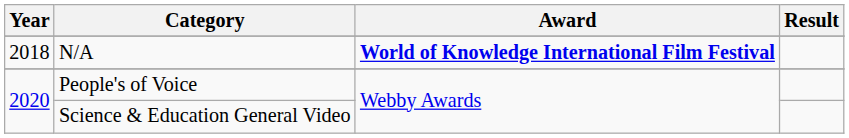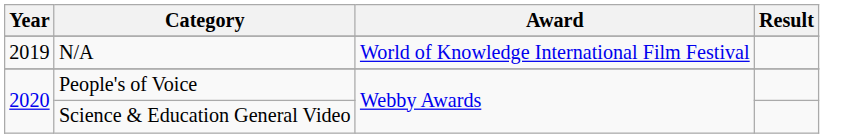 <table class="wikitable">
 <tr>
 <th>Year</th>
 <th>Category</th>
 <th>Award</th>
 <th>Result</th>
 </tr>
 <tr>
 </tr>
 <tr>
-<td>2018</td>
+<td>2019</td>
 <td>N/A</td>
-<td><strong><a href='#'>World of Knowledge International Film Festival</a></strong></td>
+<td><a href='#'>World of Knowledge International Film Festival</a></td>
 <td></td>
 </tr>
 <tr>
 </tr>
 <tr>
 <td rowspan="2"><a href='#'>2020</a></td>
 <td>People's of Voice</td>
 <td rowspan="2"><a href='#'>Webby Awards</a></td>
 <td></td>
 </tr>
 <tr>
 <td>Science & Education General Video</td>
 <td></td>
 </tr>
 </table>
